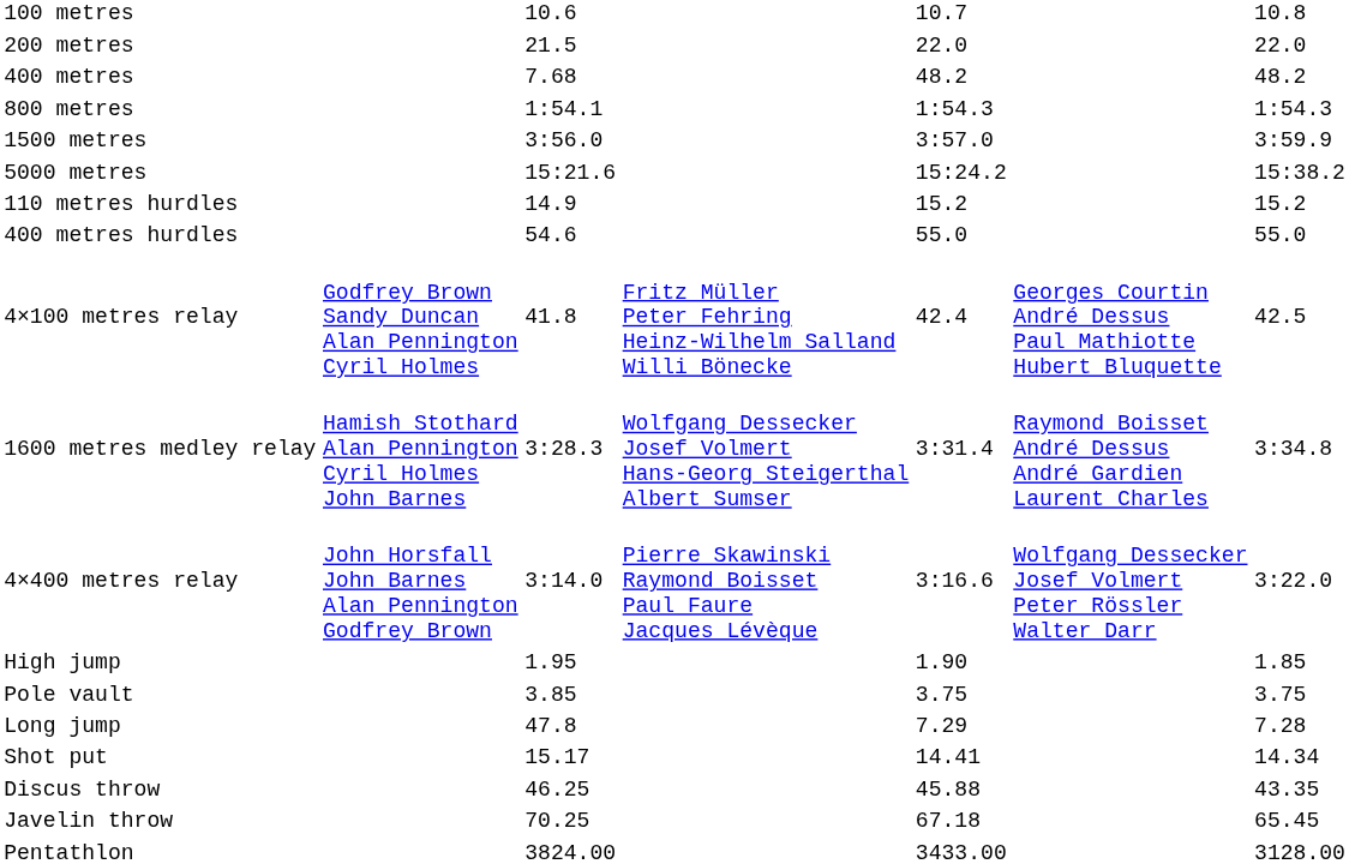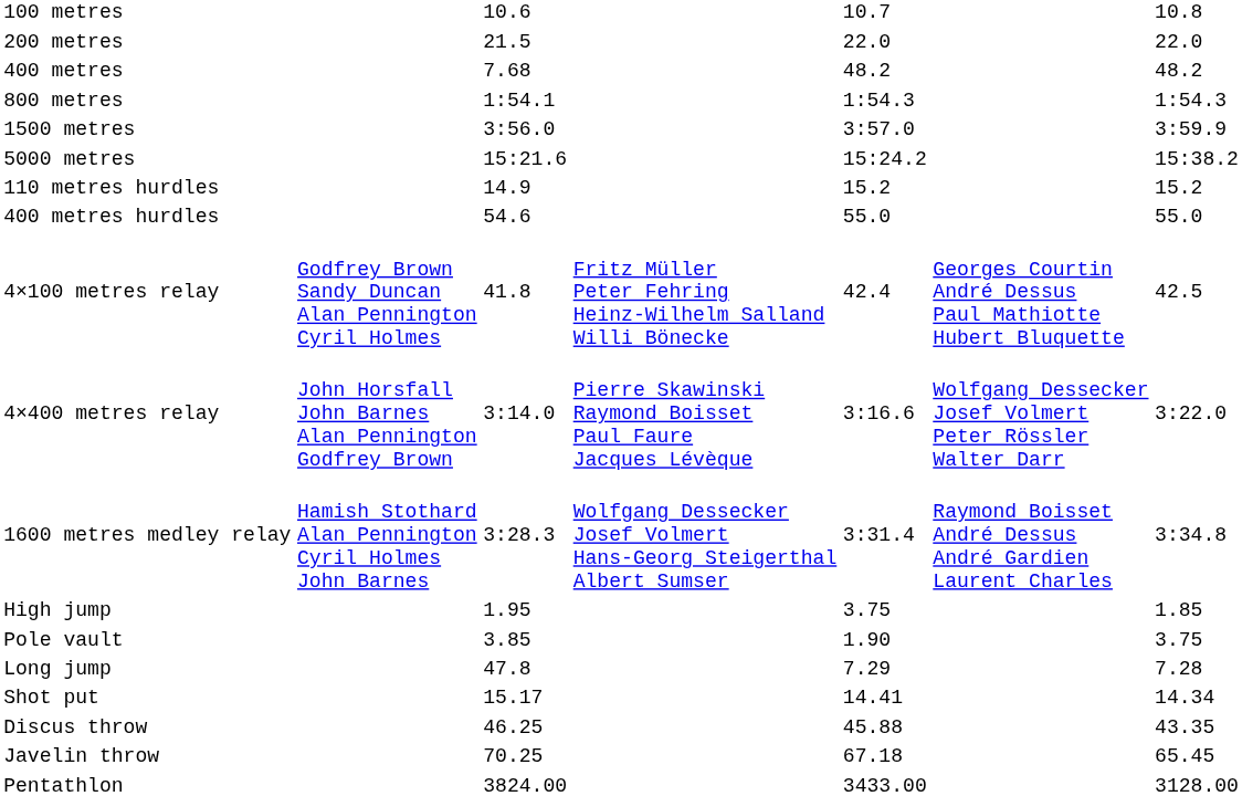 <table>
 <tr>
 <td>100 metres</td>
 <td></td>
 <td>10.6</td>
 <td></td>
 <td>10.7</td>
 <td></td>
 <td>10.8</td>
 </tr>
 <tr>
 <td>200 metres</td>
 <td></td>
 <td>21.5</td>
 <td></td>
 <td>22.0</td>
 <td></td>
 <td>22.0</td>
 </tr>
 <tr>
 <td>400 metres</td>
 <td></td>
 <td>7.68</td>
 <td></td>
 <td>48.2</td>
 <td></td>
 <td>48.2</td>
 </tr>
 <tr>
 <td>800 metres</td>
 <td></td>
 <td>1:54.1</td>
 <td></td>
 <td>1:54.3</td>
 <td></td>
 <td>1:54.3</td>
 </tr>
 <tr>
 <td>1500 metres</td>
 <td></td>
 <td>3:56.0</td>
 <td></td>
 <td>3:57.0</td>
 <td></td>
 <td>3:59.9</td>
 </tr>
 <tr>
 <td>5000 metres</td>
 <td></td>
 <td>15:21.6</td>
 <td></td>
 <td>15:24.2</td>
 <td></td>
 <td>15:38.2</td>
 </tr>
 <tr>
 <td>110 metres hurdles</td>
 <td></td>
 <td>14.9</td>
 <td></td>
 <td>15.2</td>
 <td></td>
 <td>15.2</td>
 </tr>
 <tr>
 <td>400 metres hurdles</td>
 <td></td>
 <td>54.6</td>
 <td></td>
 <td>55.0</td>
 <td></td>
 <td>55.0</td>
 </tr>
 <tr>
 <td>4×100 metres relay</td>
 <td><br><a href='#'>Godfrey Brown</a><br><a href='#'>Sandy Duncan</a><br><a href='#'>Alan Pennington</a><br><a href='#'>Cyril Holmes</a></td>
 <td>41.8</td>
 <td><br><a href='#'>Fritz Müller</a><br><a href='#'>Peter Fehring</a><br><a href='#'>Heinz-Wilhelm Salland</a><br><a href='#'>Willi Bönecke</a></td>
 <td>42.4</td>
 <td><br><a href='#'>Georges Courtin</a><br><a href='#'>André Dessus</a><br><a href='#'>Paul Mathiotte</a><br><a href='#'>Hubert Bluquette</a></td>
 <td>42.5</td>
 </tr>
 <tr>
+<td>4×400 metres relay</td>
+<td><br><a href='#'>John Horsfall</a><br><a href='#'>John Barnes</a><br><a href='#'>Alan Pennington</a><br><a href='#'>Godfrey Brown</a></td>
+<td>3:14.0</td>
+<td><br><a href='#'>Pierre Skawinski</a><br><a href='#'>Raymond Boisset</a><br><a href='#'>Paul Faure</a><br><a href='#'>Jacques Lévèque</a></td>
+<td>3:16.6</td>
+<td><br><a href='#'>Wolfgang Dessecker</a><br><a href='#'>Josef Volmert</a><br><a href='#'>Peter Rössler</a><br><a href='#'>Walter Darr</a></td>
+<td>3:22.0</td>
+</tr>
+<tr>
 <td>1600 metres medley relay</td>
 <td><br><a href='#'>Hamish Stothard</a><br><a href='#'>Alan Pennington</a><br><a href='#'>Cyril Holmes</a><br><a href='#'>John Barnes</a></td>
 <td>3:28.3</td>
 <td><br><a href='#'>Wolfgang Dessecker</a><br><a href='#'>Josef Volmert</a><br><a href='#'>Hans-Georg Steigerthal</a><br><a href='#'>Albert Sumser</a></td>
 <td>3:31.4</td>
 <td><br><a href='#'>Raymond Boisset</a><br><a href='#'>André Dessus</a><br><a href='#'>André Gardien</a><br><a href='#'>Laurent Charles</a></td>
 <td>3:34.8</td>
 </tr>
 <tr>
-<td>4×400 metres relay</td>
-<td><br><a href='#'>John Horsfall</a><br><a href='#'>John Barnes</a><br><a href='#'>Alan Pennington</a><br><a href='#'>Godfrey Brown</a></td>
-<td>3:14.0</td>
-<td><br><a href='#'>Pierre Skawinski</a><br><a href='#'>Raymond Boisset</a><br><a href='#'>Paul Faure</a><br><a href='#'>Jacques Lévèque</a></td>
-<td>3:16.6</td>
-<td><br><a href='#'>Wolfgang Dessecker</a><br><a href='#'>Josef Volmert</a><br><a href='#'>Peter Rössler</a><br><a href='#'>Walter Darr</a></td>
-<td>3:22.0</td>
-</tr>
-<tr>
 <td>High jump</td>
 <td></td>
 <td>1.95</td>
 <td></td>
-<td>1.90</td>
+<td>3.75</td>
 <td></td>
 <td>1.85</td>
 </tr>
 <tr>
 <td>Pole vault</td>
 <td></td>
 <td>3.85</td>
 <td></td>
-<td>3.75</td>
+<td>1.90</td>
 <td></td>
 <td>3.75</td>
 </tr>
 <tr>
 <td>Long jump</td>
 <td></td>
 <td>47.8</td>
 <td></td>
 <td>7.29</td>
 <td></td>
 <td>7.28</td>
 </tr>
 <tr>
 <td>Shot put</td>
 <td></td>
 <td>15.17</td>
 <td></td>
 <td>14.41</td>
 <td></td>
 <td>14.34</td>
 </tr>
 <tr>
 <td>Discus throw</td>
 <td></td>
 <td>46.25</td>
 <td></td>
 <td>45.88</td>
 <td></td>
 <td>43.35</td>
 </tr>
 <tr>
 <td>Javelin throw</td>
 <td></td>
 <td>70.25</td>
 <td></td>
 <td>67.18</td>
 <td></td>
 <td>65.45</td>
 </tr>
 <tr>
 <td>Pentathlon</td>
 <td></td>
 <td>3824.00</td>
 <td></td>
 <td>3433.00</td>
 <td></td>
 <td>3128.00</td>
 </tr>
 </table>
